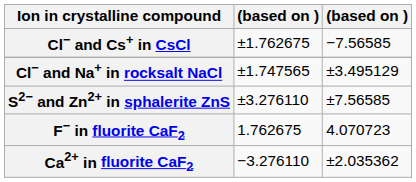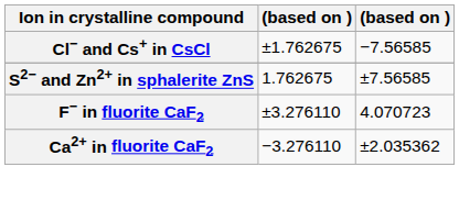 <table class="wikitable" border="1">
 <tr>
 <th>Ion in crystalline compound</th>
 <th> (based on )</th>
 <th> (based on )</th>
 </tr>
 <tr>
 <th>Cl<sup>−</sup> and Cs<sup>+</sup> in <a href='#'>CsCl</a></th>
 <td>±1.762675</td>
 <td>−7.56585</td>
 </tr>
 <tr>
 </tr>
 <tr>
-<th>Cl<sup>−</sup> and Na<sup>+</sup> in <a href='#'> rocksalt NaCl</a></th>
-<td>±1.747565</td>
-<td>±3.495129</td>
-</tr>
-<tr>
 <th>S<sup>2−</sup> and Zn<sup>2+</sup> in <a href='#'> sphalerite ZnS</a></th>
-<td>±3.276110</td>
+<td>1.762675</td>
 <td>±7.56585</td>
 </tr>
 <tr>
 <th>F<sup>−</sup> in <a href='#'>fluorite CaF<sub>2</sub></a></th>
-<td>1.762675</td>
+<td>±3.276110</td>
 <td>4.070723</td>
 </tr>
 <tr>
 <th>Ca<sup>2+</sup> in <a href='#'>fluorite CaF<sub>2</sub></a></th>
 <td>−3.276110</td>
 <td>±2.035362</td>
 </tr>
 </table>
